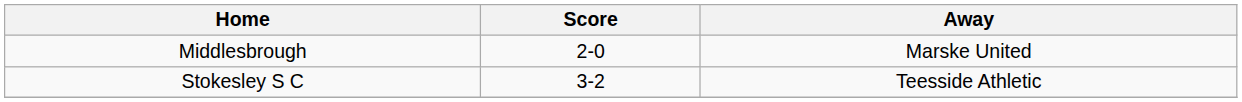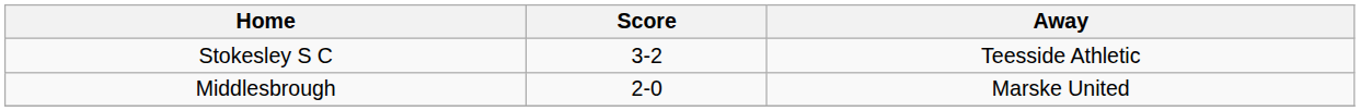 <table class="wikitable " style="text-align:center; width:80%;">
 <tr>
 <th>Home</th>
 <th>Score</th>
 <th>Away</th>
 </tr>
 <tr>
+<td>Stokesley S C</td>
+<td>3-2</td>
+<td>Teesside Athletic</td>
+</tr>
+<tr>
 <td>Middlesbrough</td>
 <td>2-0</td>
 <td>Marske United</td>
 </tr>
 <tr>
-<td>Stokesley S C</td>
-<td>3-2</td>
-<td>Teesside Athletic</td>
-</tr>
-<tr>
 </tr>
 </table>
